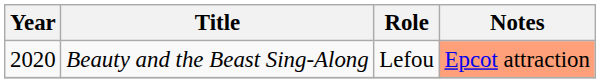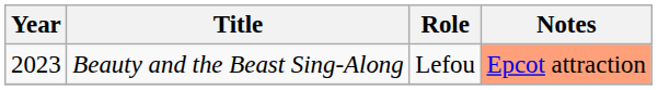 <table class="wikitable sortable">
 <tr>
 <th>Year</th>
 <th>Title</th>
 <th>Role</th>
 <th>Notes</th>
 </tr>
 <tr>
-<td>2020</td>
+<td>2023</td>
 <td><em>Beauty and the Beast Sing-Along</em></td>
 <td>Lefou</td>
 <td style="background: lightsalmon;"><a href='#'>Epcot</a> attraction</td>
 </tr>
 <tr>
 </tr>
 </table>
